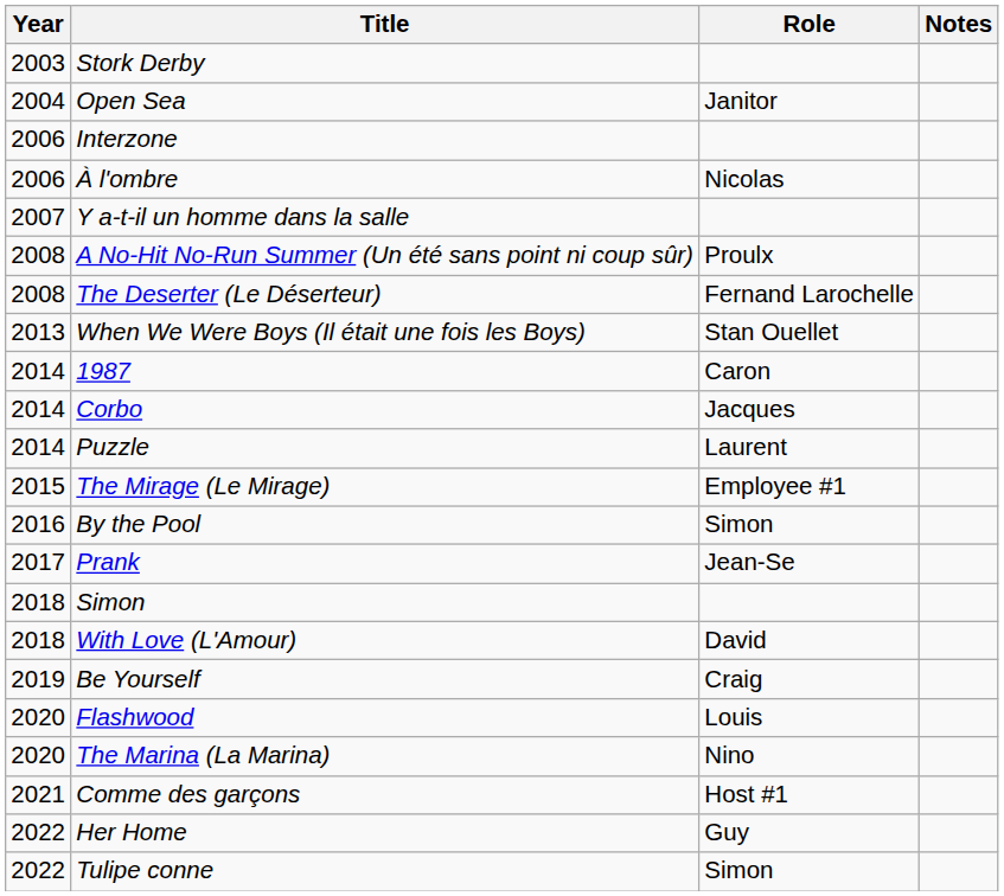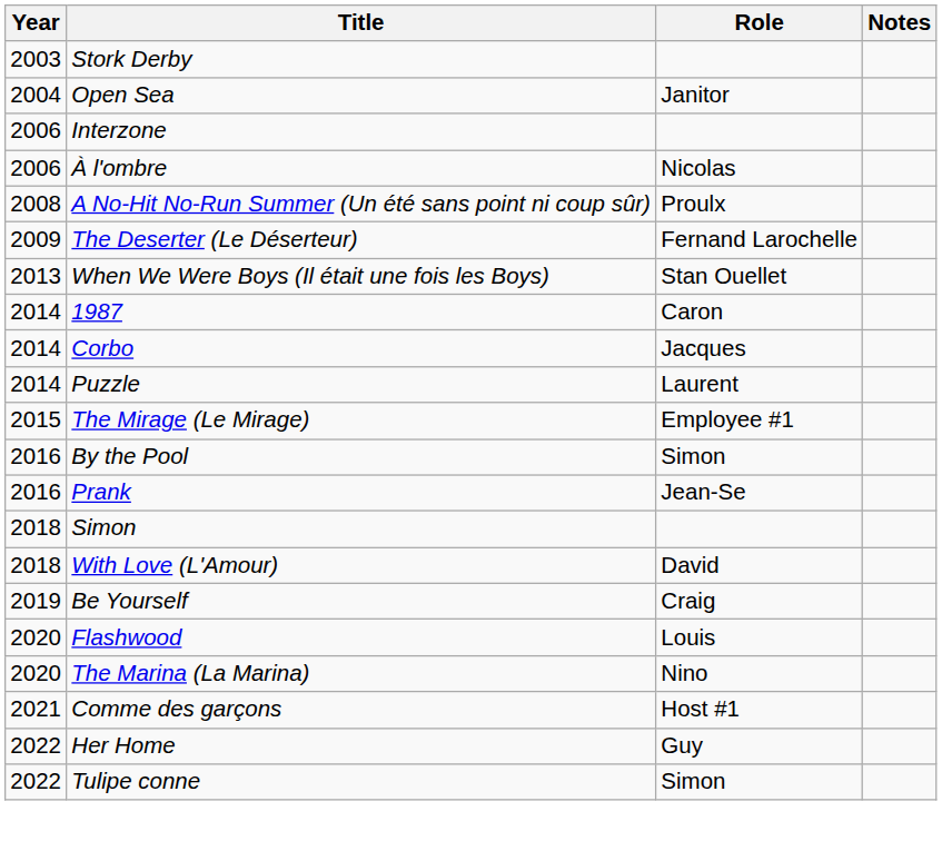 <table class="wikitable">
 <tr>
 <th>Year</th>
 <th>Title</th>
 <th>Role</th>
 <th>Notes</th>
 </tr>
 <tr>
 <td>2003</td>
 <td><em>Stork Derby</em></td>
 <td></td>
 <td></td>
 </tr>
 <tr>
 <td>2004</td>
 <td><em>Open Sea</em></td>
 <td>Janitor</td>
 <td></td>
 </tr>
 <tr>
 <td>2006</td>
 <td><em>Interzone</em></td>
 <td></td>
 <td></td>
 </tr>
 <tr>
 <td>2006</td>
 <td><em>À l'ombre</em></td>
 <td>Nicolas</td>
 <td></td>
 </tr>
 <tr>
-<td>2007</td>
-<td><em>Y a-t-il un homme dans la salle</em></td>
-<td></td>
-<td></td>
-</tr>
-<tr>
 <td>2008</td>
 <td><em><a href='#'>A No-Hit No-Run Summer</a> (Un été sans point ni coup sûr)</em></td>
 <td>Proulx</td>
 <td></td>
 </tr>
 <tr>
-<td>2008</td>
+<td>2009</td>
 <td><em><a href='#'>The Deserter</a> (Le Déserteur)</em></td>
 <td>Fernand Larochelle</td>
 <td></td>
 </tr>
 <tr>
 <td>2013</td>
 <td><em>When We Were Boys (Il était une fois les Boys)</em></td>
 <td>Stan Ouellet</td>
 </tr>
 <tr>
 <td>2014</td>
 <td><em><a href='#'>1987</a></em></td>
 <td>Caron</td>
 <td></td>
 </tr>
 <tr>
 <td>2014</td>
 <td><em><a href='#'>Corbo</a></em></td>
 <td>Jacques</td>
 <td></td>
 </tr>
 <tr>
 <td>2014</td>
 <td><em>Puzzle</em></td>
 <td>Laurent</td>
 <td></td>
 </tr>
 <tr>
 <td>2015</td>
 <td><em><a href='#'>The Mirage</a> (Le Mirage)</em></td>
 <td>Employee #1</td>
 <td></td>
 </tr>
 <tr>
 <td>2016</td>
 <td><em>By the Pool</em></td>
 <td>Simon</td>
 <td></td>
 </tr>
 <tr>
-<td>2017</td>
+<td>2016</td>
 <td><em><a href='#'>Prank</a></em></td>
 <td>Jean-Se</td>
 <td></td>
 </tr>
 <tr>
 <td>2018</td>
 <td><em>Simon</em></td>
 <td></td>
 <td></td>
 </tr>
 <tr>
 <td>2018</td>
 <td><em><a href='#'>With Love</a> (L'Amour)</em></td>
 <td>David</td>
 <td></td>
 </tr>
 <tr>
 <td>2019</td>
 <td><em>Be Yourself</em></td>
 <td>Craig</td>
 <td></td>
 </tr>
 <tr>
 <td>2020</td>
 <td><em><a href='#'>Flashwood</a></em></td>
 <td>Louis</td>
 <td></td>
 </tr>
 <tr>
 <td>2020</td>
 <td><em><a href='#'>The Marina</a> (La Marina)</em></td>
 <td>Nino</td>
 <td></td>
 </tr>
 <tr>
 <td>2021</td>
 <td><em>Comme des garçons</em></td>
 <td>Host #1</td>
 <td></td>
 </tr>
 <tr>
 <td>2022</td>
 <td><em>Her Home</em></td>
 <td>Guy</td>
 <td></td>
 </tr>
 <tr>
 <td>2022</td>
 <td><em>Tulipe conne</em></td>
 <td>Simon</td>
 <td></td>
 </tr>
 </table>
